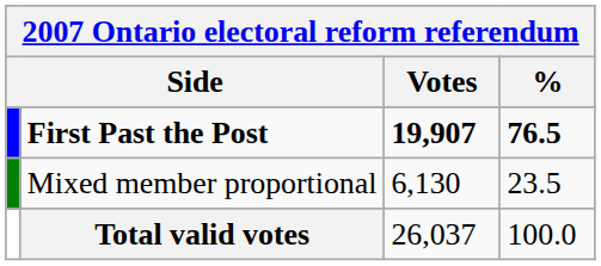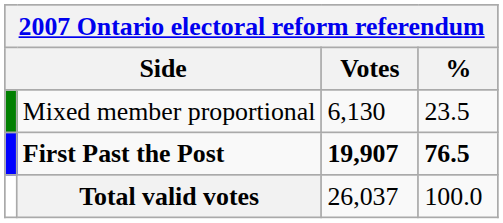 <table class="wikitable" style="font-size: 95%; clear:both">
 <tr style="background-color:#E9E9E9">
 <th colspan=4><a href='#'>2007 Ontario electoral reform referendum</a></th>
 </tr>
 <tr style="background-color:#E9E9E9">
 <th colspan=2 style="width: 130px">Side</th>
 <th style="width: 50px">Votes</th>
 <th style="width: 40px">%</th>
 </tr>
 <tr>
+<td bgcolor="green"></td>
+<td>Mixed member proportional</td>
+<td>6,130</td>
+<td>23.5</td>
+</tr>
+<tr>
 <td bgcolor="blue"></td>
 <td><strong>First Past the Post</strong></td>
 <td><strong>19,907</strong></td>
 <td><strong>76.5</strong></td>
-</tr>
-<tr>
-<td bgcolor="green"></td>
-<td>Mixed member proportional</td>
-<td>6,130</td>
-<td>23.5</td>
 </tr>
 <tr>
 <td bgcolor="white"></td>
 <th>Total valid votes</th>
 <td>26,037</td>
 <td>100.0</td>
 </tr>
 </table>
